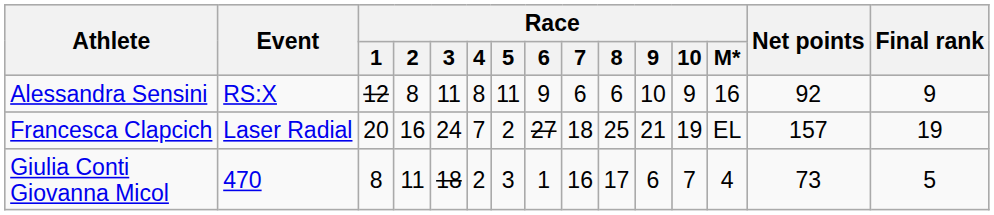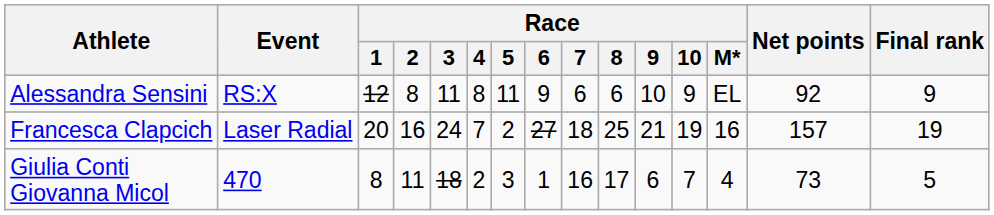 <table class="wikitable" style="font-size:90%">
 <tr>
 <th rowspan="2">Athlete</th>
 <th rowspan="2">Event</th>
 <th colspan=11>Race</th>
 <th rowspan=2>Net points</th>
 <th rowspan=2>Final rank</th>
 </tr>
 <tr style="font-size:95%">
 <th>1</th>
 <th>2</th>
 <th>3</th>
 <th>4</th>
 <th>5</th>
 <th>6</th>
 <th>7</th>
 <th>8</th>
 <th>9</th>
 <th>10</th>
 <th>M*</th>
 </tr>
 <tr align=center>
 <td align=left><a href='#'>Alessandra Sensini</a></td>
 <td align=left><a href='#'>RS:X</a></td>
 <td><s>12</s></td>
 <td>8</td>
 <td>11</td>
 <td>8</td>
 <td>11</td>
 <td>9</td>
 <td>6</td>
 <td>6</td>
 <td>10</td>
 <td>9</td>
-<td>16</td>
+<td>EL</td>
 <td>92</td>
 <td>9</td>
 </tr>
 <tr align=center>
 <td align=left><a href='#'>Francesca Clapcich</a></td>
 <td align=left><a href='#'>Laser Radial</a></td>
 <td>20</td>
 <td>16</td>
 <td>24</td>
 <td>7</td>
 <td>2</td>
 <td><s>27</s></td>
 <td>18</td>
 <td>25</td>
 <td>21</td>
 <td>19</td>
-<td>EL</td>
+<td>16</td>
 <td>157</td>
 <td>19</td>
 </tr>
 <tr align=center>
 <td align=left><a href='#'>Giulia Conti</a><br><a href='#'>Giovanna Micol</a></td>
 <td align=left><a href='#'>470</a></td>
 <td>8</td>
 <td>11</td>
 <td><s>18</s></td>
 <td>2</td>
 <td>3</td>
 <td>1</td>
 <td>16</td>
 <td>17</td>
 <td>6</td>
 <td>7</td>
 <td>4</td>
 <td>73</td>
 <td>5</td>
 </tr>
 </table>
